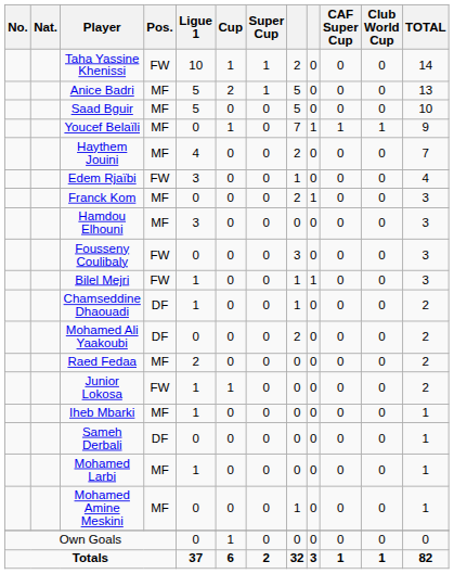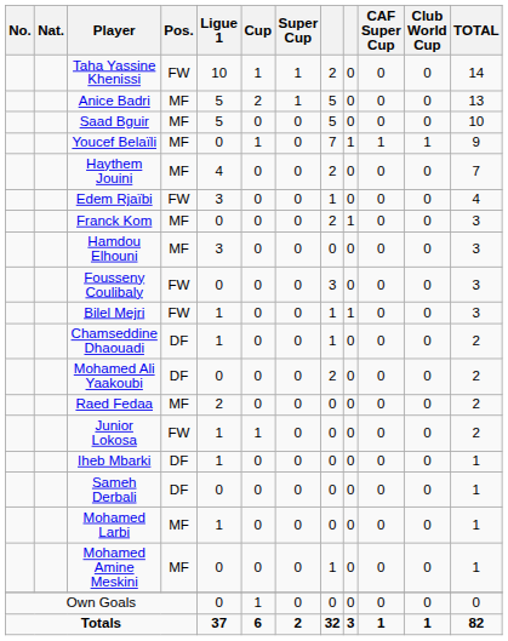 <table class="wikitable sortable alternance"  style="font-size:85%; text-align:center; line-height:14px; width:70%;">
 <tr>
 <th width=10>No.</th>
 <th width=10>Nat.</th>
 <th width=250>Player</th>
 <th width=10>Pos.</th>
 <th width=10>Ligue 1</th>
 <th width=10>Cup</th>
 <th width=10>Super Cup</th>
 <th width=10></th>
 <th width=10></th>
 <th width=10>CAF Super Cup</th>
 <th width=10>Club World Cup</th>
 <th width=10>TOTAL</th>
 </tr>
 <tr>
 <td></td>
 <td></td>
 <td><a href='#'>Taha Yassine Khenissi</a></td>
 <td>FW</td>
 <td>10</td>
 <td>1</td>
 <td>1</td>
 <td>2</td>
 <td>0</td>
 <td>0</td>
 <td>0</td>
 <td>14</td>
 </tr>
 <tr>
 <td></td>
 <td></td>
 <td><a href='#'>Anice Badri</a></td>
 <td>MF</td>
 <td>5</td>
 <td>2</td>
 <td>1</td>
 <td>5</td>
 <td>0</td>
 <td>0</td>
 <td>0</td>
 <td>13</td>
 </tr>
 <tr>
 <td></td>
 <td></td>
 <td><a href='#'>Saad Bguir</a></td>
 <td>MF</td>
 <td>5</td>
 <td>0</td>
 <td>0</td>
 <td>5</td>
 <td>0</td>
 <td>0</td>
 <td>0</td>
 <td>10</td>
 </tr>
 <tr>
 <td></td>
 <td></td>
 <td><a href='#'>Youcef Belaïli</a></td>
 <td>MF</td>
 <td>0</td>
 <td>1</td>
 <td>0</td>
 <td>7</td>
 <td>1</td>
 <td>1</td>
 <td>1</td>
 <td>9</td>
 </tr>
 <tr>
 <td></td>
 <td></td>
 <td><a href='#'>Haythem Jouini</a></td>
 <td>MF</td>
 <td>4</td>
 <td>0</td>
 <td>0</td>
 <td>2</td>
 <td>0</td>
 <td>0</td>
 <td>0</td>
 <td>7</td>
 </tr>
 <tr>
 <td></td>
 <td></td>
 <td><a href='#'>Edem Rjaïbi</a></td>
 <td>FW</td>
 <td>3</td>
 <td>0</td>
 <td>0</td>
 <td>1</td>
 <td>0</td>
 <td>0</td>
 <td>0</td>
 <td>4</td>
 </tr>
 <tr>
 <td></td>
 <td></td>
 <td><a href='#'>Franck Kom</a></td>
 <td>MF</td>
 <td>0</td>
 <td>0</td>
 <td>0</td>
 <td>2</td>
 <td>1</td>
 <td>0</td>
 <td>0</td>
 <td>3</td>
 </tr>
 <tr>
 <td></td>
 <td></td>
 <td><a href='#'>Hamdou Elhouni</a></td>
 <td>MF</td>
 <td>3</td>
 <td>0</td>
 <td>0</td>
 <td>0</td>
 <td>0</td>
 <td>0</td>
 <td>0</td>
 <td>3</td>
 </tr>
 <tr>
 <td></td>
 <td></td>
 <td><a href='#'>Fousseny Coulibaly</a></td>
 <td>FW</td>
 <td>0</td>
 <td>0</td>
 <td>0</td>
 <td>3</td>
 <td>0</td>
 <td>0</td>
 <td>0</td>
 <td>3</td>
 </tr>
 <tr>
 <td></td>
 <td></td>
 <td><a href='#'>Bilel Mejri</a></td>
 <td>FW</td>
 <td>1</td>
 <td>0</td>
 <td>0</td>
 <td>1</td>
 <td>1</td>
 <td>0</td>
 <td>0</td>
 <td>3</td>
 </tr>
 <tr>
 <td></td>
 <td></td>
 <td><a href='#'>Chamseddine Dhaouadi</a></td>
 <td>DF</td>
 <td>1</td>
 <td>0</td>
 <td>0</td>
 <td>1</td>
 <td>0</td>
 <td>0</td>
 <td>0</td>
 <td>2</td>
 </tr>
 <tr>
 <td></td>
 <td></td>
 <td><a href='#'>Mohamed Ali Yaakoubi</a></td>
 <td>DF</td>
 <td>0</td>
 <td>0</td>
 <td>0</td>
 <td>2</td>
 <td>0</td>
 <td>0</td>
 <td>0</td>
 <td>2</td>
 </tr>
 <tr>
 <td></td>
 <td></td>
 <td><a href='#'>Raed Fedaa</a></td>
 <td>MF</td>
 <td>2</td>
 <td>0</td>
 <td>0</td>
 <td>0</td>
 <td>0</td>
 <td>0</td>
 <td>0</td>
 <td>2</td>
 </tr>
 <tr>
 <td></td>
 <td></td>
 <td><a href='#'>Junior Lokosa</a></td>
 <td>FW</td>
 <td>1</td>
 <td>1</td>
 <td>0</td>
 <td>0</td>
 <td>0</td>
 <td>0</td>
 <td>0</td>
 <td>2</td>
 </tr>
 <tr>
 <td></td>
 <td></td>
 <td><a href='#'>Iheb Mbarki</a></td>
-<td>MF</td>
+<td>DF</td>
 <td>1</td>
 <td>0</td>
 <td>0</td>
 <td>0</td>
 <td>0</td>
 <td>0</td>
 <td>0</td>
 <td>1</td>
 </tr>
 <tr>
 <td></td>
 <td></td>
 <td><a href='#'>Sameh Derbali</a></td>
 <td>DF</td>
 <td>0</td>
 <td>0</td>
 <td>0</td>
 <td>0</td>
 <td>0</td>
 <td>0</td>
 <td>0</td>
 <td>1</td>
 </tr>
 <tr>
 <td></td>
 <td></td>
 <td><a href='#'>Mohamed Larbi</a></td>
 <td>MF</td>
 <td>1</td>
 <td>0</td>
 <td>0</td>
 <td>0</td>
 <td>0</td>
 <td>0</td>
 <td>0</td>
 <td>1</td>
 </tr>
 <tr>
 <td></td>
 <td></td>
 <td><a href='#'>Mohamed Amine Meskini</a></td>
 <td>MF</td>
 <td>0</td>
 <td>0</td>
 <td>0</td>
 <td>1</td>
 <td>0</td>
 <td>0</td>
 <td>0</td>
 <td>1</td>
 </tr>
 <tr>
 </tr>
 <tr class="sortbottom">
 <td colspan="4">Own Goals</td>
 <td>0</td>
 <td>1</td>
 <td>0</td>
 <td>0</td>
 <td>0</td>
 <td>0</td>
 <td>0</td>
 <td>0</td>
 </tr>
 <tr class="sortbottom">
 <td colspan="4"><strong>Totals</strong></td>
 <td><strong>37</strong></td>
 <td><strong>6</strong></td>
 <td><strong>2</strong></td>
 <td><strong>32</strong></td>
 <td><strong>3</strong></td>
 <td><strong>1</strong></td>
 <td><strong>1</strong></td>
 <td><strong>82</strong></td>
 </tr>
 </table>
